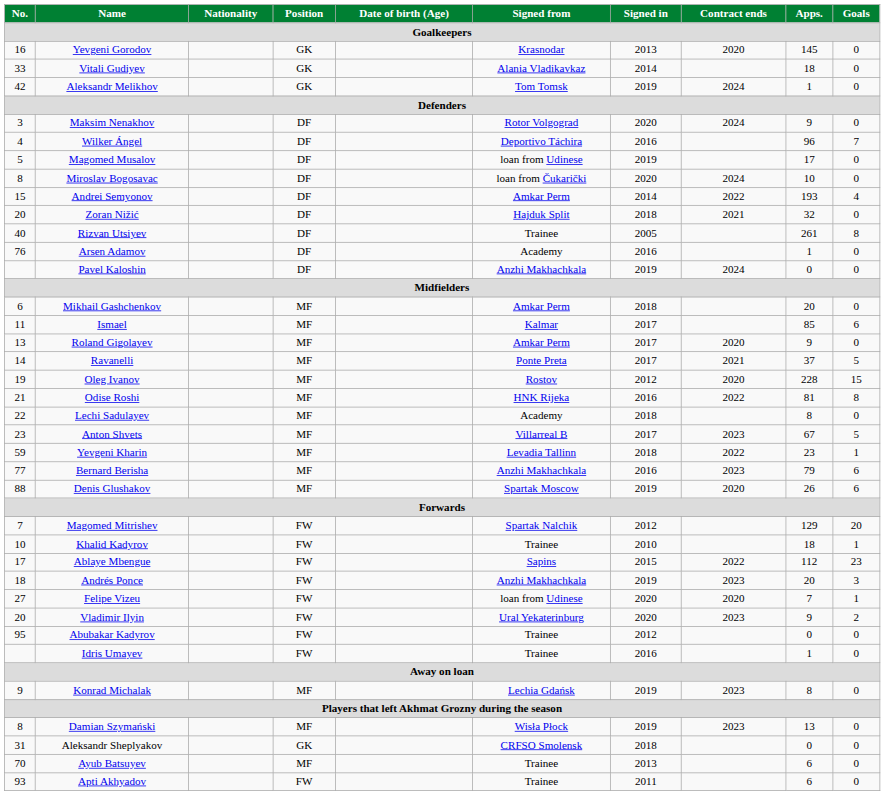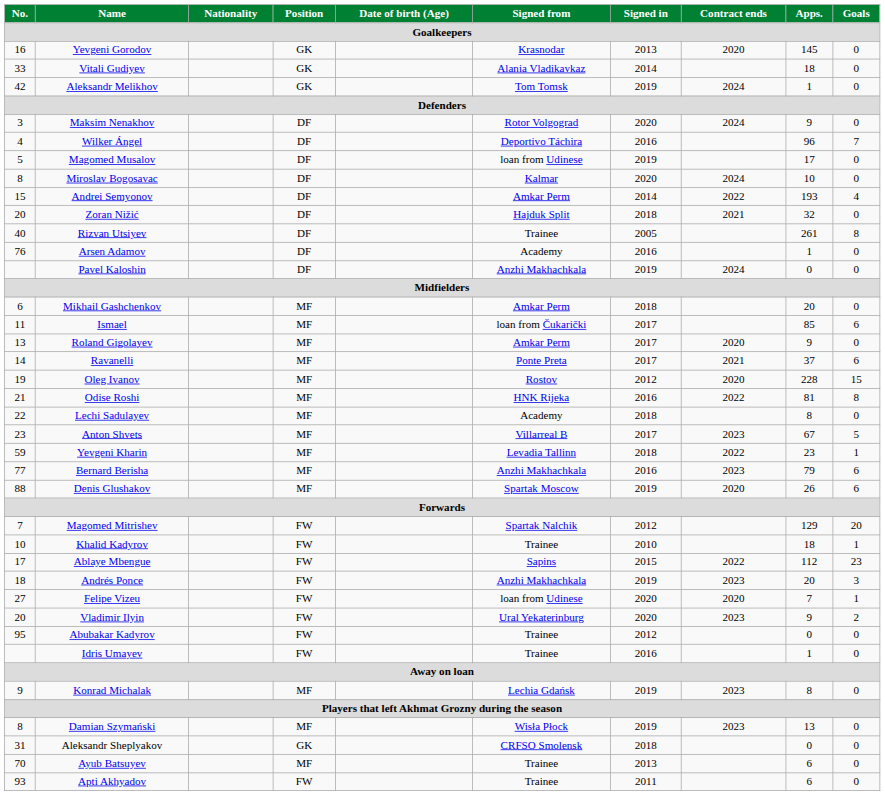 <table class="wikitable"  style="text-align:center; font-size:90%; width:90%;">
 <tr>
 <th style="background:#008033; color:white; text-align:center;">No.</th>
 <th style="background:#008033; color:white; text-align:center;">Name</th>
 <th style="background:#008033; color:white; text-align:center;">Nationality</th>
 <th style="background:#008033; color:white; text-align:center;">Position</th>
 <th style="background:#008033; color:white; text-align:center;">Date of birth (Age)</th>
 <th style="background:#008033; color:white; text-align:center;">Signed from</th>
 <th style="background:#008033; color:white; text-align:center;">Signed in</th>
 <th style="background:#008033; color:white; text-align:center;">Contract ends</th>
 <th style="background:#008033; color:white; text-align:center;">Apps.</th>
 <th style="background:#008033; color:white; text-align:center;">Goals</th>
 </tr>
 <tr>
 <th colspan="11"  style="background:#dcdcdc; text-align:center;">Goalkeepers</th>
 </tr>
 <tr>
 <td>16</td>
 <td><a href='#'>Yevgeni Gorodov</a></td>
 <td></td>
 <td>GK</td>
 <td></td>
 <td><a href='#'>Krasnodar</a></td>
 <td>2013</td>
 <td>2020</td>
 <td>145</td>
 <td>0</td>
 </tr>
 <tr>
 <td>33</td>
 <td><a href='#'>Vitali Gudiyev</a></td>
 <td></td>
 <td>GK</td>
 <td></td>
 <td><a href='#'>Alania Vladikavkaz</a></td>
 <td>2014</td>
 <td></td>
 <td>18</td>
 <td>0</td>
 </tr>
 <tr>
 <td>42</td>
 <td><a href='#'>Aleksandr Melikhov</a></td>
 <td></td>
 <td>GK</td>
 <td></td>
 <td><a href='#'>Tom Tomsk</a></td>
 <td>2019</td>
 <td>2024</td>
 <td>1</td>
 <td>0</td>
 </tr>
 <tr>
 <th colspan="11"  style="background:#dcdcdc; text-align:center;">Defenders</th>
 </tr>
 <tr>
 <td>3</td>
 <td><a href='#'>Maksim Nenakhov</a></td>
 <td></td>
 <td>DF</td>
 <td></td>
 <td><a href='#'>Rotor Volgograd</a></td>
 <td>2020</td>
 <td>2024</td>
 <td>9</td>
 <td>0</td>
 </tr>
 <tr>
 <td>4</td>
 <td><a href='#'>Wilker Ángel</a></td>
 <td></td>
 <td>DF</td>
 <td></td>
 <td><a href='#'>Deportivo Táchira</a></td>
 <td>2016</td>
 <td></td>
 <td>96</td>
 <td>7</td>
 </tr>
 <tr>
 <td>5</td>
 <td><a href='#'>Magomed Musalov</a></td>
 <td></td>
 <td>DF</td>
 <td></td>
 <td>loan from <a href='#'>Udinese</a></td>
 <td>2019</td>
 <td></td>
 <td>17</td>
 <td>0</td>
 </tr>
 <tr>
 <td>8</td>
 <td><a href='#'>Miroslav Bogosavac</a></td>
 <td></td>
 <td>DF</td>
 <td></td>
-<td>loan from <a href='#'>Čukarički</a></td>
+<td><a href='#'>Kalmar</a></td>
 <td>2020</td>
 <td>2024</td>
 <td>10</td>
 <td>0</td>
 </tr>
 <tr>
 <td>15</td>
 <td><a href='#'>Andrei Semyonov</a></td>
 <td></td>
 <td>DF</td>
 <td></td>
 <td><a href='#'>Amkar Perm</a></td>
 <td>2014</td>
 <td>2022</td>
 <td>193</td>
 <td>4</td>
 </tr>
 <tr>
 <td>20</td>
 <td><a href='#'>Zoran Nižić</a></td>
 <td></td>
 <td>DF</td>
 <td></td>
 <td><a href='#'>Hajduk Split</a></td>
 <td>2018</td>
 <td>2021</td>
 <td>32</td>
 <td>0</td>
 </tr>
 <tr>
 <td>40</td>
 <td><a href='#'>Rizvan Utsiyev</a></td>
 <td></td>
 <td>DF</td>
 <td></td>
 <td>Trainee</td>
 <td>2005</td>
 <td></td>
 <td>261</td>
 <td>8</td>
 </tr>
 <tr>
 <td>76</td>
 <td><a href='#'>Arsen Adamov</a></td>
 <td></td>
 <td>DF</td>
 <td></td>
 <td>Academy</td>
 <td>2016</td>
 <td></td>
 <td>1</td>
 <td>0</td>
 </tr>
 <tr>
 <td></td>
 <td><a href='#'>Pavel Kaloshin</a></td>
 <td></td>
 <td>DF</td>
 <td></td>
 <td><a href='#'>Anzhi Makhachkala</a></td>
 <td>2019</td>
 <td>2024</td>
 <td>0</td>
 <td>0</td>
 </tr>
 <tr>
 <th colspan="11"  style="background:#dcdcdc; text-align:center;">Midfielders</th>
 </tr>
 <tr>
 <td>6</td>
 <td><a href='#'>Mikhail Gashchenkov</a></td>
 <td></td>
 <td>MF</td>
 <td></td>
 <td><a href='#'>Amkar Perm</a></td>
 <td>2018</td>
 <td></td>
 <td>20</td>
 <td>0</td>
 </tr>
 <tr>
 <td>11</td>
 <td><a href='#'>Ismael</a></td>
 <td></td>
 <td>MF</td>
 <td></td>
-<td><a href='#'>Kalmar</a></td>
+<td>loan from <a href='#'>Čukarički</a></td>
 <td>2017</td>
 <td></td>
 <td>85</td>
 <td>6</td>
 </tr>
 <tr>
 <td>13</td>
 <td><a href='#'>Roland Gigolayev</a></td>
 <td></td>
 <td>MF</td>
 <td></td>
 <td><a href='#'>Amkar Perm</a></td>
 <td>2017</td>
 <td>2020</td>
 <td>9</td>
 <td>0</td>
 </tr>
 <tr>
 <td>14</td>
 <td><a href='#'>Ravanelli</a></td>
 <td></td>
 <td>MF</td>
 <td></td>
 <td><a href='#'>Ponte Preta</a></td>
 <td>2017</td>
 <td>2021</td>
 <td>37</td>
-<td>5</td>
+<td>6</td>
 </tr>
 <tr>
 <td>19</td>
 <td><a href='#'>Oleg Ivanov</a></td>
 <td></td>
 <td>MF</td>
 <td></td>
 <td><a href='#'>Rostov</a></td>
 <td>2012</td>
 <td>2020</td>
 <td>228</td>
 <td>15</td>
 </tr>
 <tr>
 <td>21</td>
 <td><a href='#'>Odise Roshi</a></td>
 <td></td>
 <td>MF</td>
 <td></td>
 <td><a href='#'>HNK Rijeka</a></td>
 <td>2016</td>
 <td>2022</td>
 <td>81</td>
 <td>8</td>
 </tr>
 <tr>
 <td>22</td>
 <td><a href='#'>Lechi Sadulayev</a></td>
 <td></td>
 <td>MF</td>
 <td></td>
 <td>Academy</td>
 <td>2018</td>
 <td></td>
 <td>8</td>
 <td>0</td>
 </tr>
 <tr>
 <td>23</td>
 <td><a href='#'>Anton Shvets</a></td>
 <td></td>
 <td>MF</td>
 <td></td>
 <td><a href='#'>Villarreal B</a></td>
 <td>2017</td>
 <td>2023</td>
 <td>67</td>
 <td>5</td>
 </tr>
 <tr>
 <td>59</td>
 <td><a href='#'>Yevgeni Kharin</a></td>
 <td></td>
 <td>MF</td>
 <td></td>
 <td><a href='#'>Levadia Tallinn</a></td>
 <td>2018</td>
 <td>2022</td>
 <td>23</td>
 <td>1</td>
 </tr>
 <tr>
 <td>77</td>
 <td><a href='#'>Bernard Berisha</a></td>
 <td></td>
 <td>MF</td>
 <td></td>
 <td><a href='#'>Anzhi Makhachkala</a></td>
 <td>2016</td>
 <td>2023</td>
 <td>79</td>
 <td>6</td>
 </tr>
 <tr>
 <td>88</td>
 <td><a href='#'>Denis Glushakov</a></td>
 <td></td>
 <td>MF</td>
 <td></td>
 <td><a href='#'>Spartak Moscow</a></td>
 <td>2019</td>
 <td>2020</td>
 <td>26</td>
 <td>6</td>
 </tr>
 <tr>
 <th colspan="11"  style="background:#dcdcdc; text-align:center;">Forwards</th>
 </tr>
 <tr>
 <td>7</td>
 <td><a href='#'>Magomed Mitrishev</a></td>
 <td></td>
 <td>FW</td>
 <td></td>
 <td><a href='#'>Spartak Nalchik</a></td>
 <td>2012</td>
 <td></td>
 <td>129</td>
 <td>20</td>
 </tr>
 <tr>
 <td>10</td>
 <td><a href='#'>Khalid Kadyrov</a></td>
 <td></td>
 <td>FW</td>
 <td></td>
 <td>Trainee</td>
 <td>2010</td>
 <td></td>
 <td>18</td>
 <td>1</td>
 </tr>
 <tr>
 <td>17</td>
 <td><a href='#'>Ablaye Mbengue</a></td>
 <td></td>
 <td>FW</td>
 <td></td>
 <td><a href='#'>Sapins</a></td>
 <td>2015</td>
 <td>2022</td>
 <td>112</td>
 <td>23</td>
 </tr>
 <tr>
 <td>18</td>
 <td><a href='#'>Andrés Ponce</a></td>
 <td></td>
 <td>FW</td>
 <td></td>
 <td><a href='#'>Anzhi Makhachkala</a></td>
 <td>2019</td>
 <td>2023</td>
 <td>20</td>
 <td>3</td>
 </tr>
 <tr>
 <td>27</td>
 <td><a href='#'>Felipe Vizeu</a></td>
 <td></td>
 <td>FW</td>
 <td></td>
 <td>loan from <a href='#'>Udinese</a></td>
 <td>2020</td>
 <td>2020</td>
 <td>7</td>
 <td>1</td>
 </tr>
 <tr>
 <td>20</td>
 <td><a href='#'>Vladimir Ilyin</a></td>
 <td></td>
 <td>FW</td>
 <td></td>
 <td><a href='#'>Ural Yekaterinburg</a></td>
 <td>2020</td>
 <td>2023</td>
 <td>9</td>
 <td>2</td>
 </tr>
 <tr>
 <td>95</td>
 <td><a href='#'>Abubakar Kadyrov</a></td>
 <td></td>
 <td>FW</td>
 <td></td>
 <td>Trainee</td>
 <td>2012</td>
 <td></td>
 <td>0</td>
 <td>0</td>
 </tr>
 <tr>
 <td></td>
 <td><a href='#'>Idris Umayev</a></td>
 <td></td>
 <td>FW</td>
 <td></td>
 <td>Trainee</td>
 <td>2016</td>
 <td></td>
 <td>1</td>
 <td>0</td>
 </tr>
 <tr>
 <th colspan="11"  style="background:#dcdcdc; text-align:center;">Away on loan</th>
 </tr>
 <tr>
 <td>9</td>
 <td><a href='#'>Konrad Michalak</a></td>
 <td></td>
 <td>MF</td>
 <td></td>
 <td><a href='#'>Lechia Gdańsk</a></td>
 <td>2019</td>
 <td>2023</td>
 <td>8</td>
 <td>0</td>
 </tr>
 <tr>
 <th colspan="11"  style="background:#dcdcdc; text-align:center;">Players that left Akhmat Grozny during the season</th>
 </tr>
 <tr>
 <td>8</td>
 <td><a href='#'>Damian Szymański</a></td>
 <td></td>
 <td>MF</td>
 <td></td>
 <td><a href='#'>Wisła Płock</a></td>
 <td>2019</td>
 <td>2023</td>
 <td>13</td>
 <td>0</td>
 </tr>
 <tr>
 <td>31</td>
 <td>Aleksandr Sheplyakov</td>
 <td></td>
 <td>GK</td>
 <td></td>
 <td><a href='#'>CRFSO Smolensk</a></td>
 <td>2018</td>
 <td></td>
 <td>0</td>
 <td>0</td>
 </tr>
 <tr>
 <td>70</td>
 <td><a href='#'>Ayub Batsuyev</a></td>
 <td></td>
 <td>MF</td>
 <td></td>
 <td>Trainee</td>
 <td>2013</td>
 <td></td>
 <td>6</td>
 <td>0</td>
 </tr>
 <tr>
 <td>93</td>
 <td><a href='#'>Apti Akhyadov</a></td>
 <td></td>
 <td>FW</td>
 <td></td>
 <td>Trainee</td>
 <td>2011</td>
 <td></td>
 <td>6</td>
 <td>0</td>
 </tr>
 </table>
